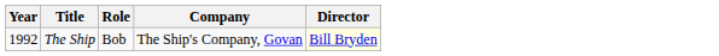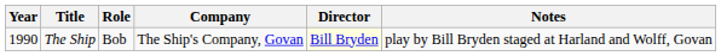 <table class="wikitable">
 <tr>
 <th>Year</th>
 <th>Title</th>
 <th>Role</th>
 <th>Company</th>
 <th>Director</th>
+<th>Notes</th>
 </tr>
 <tr>
-<td>1992</td>
+<td>1990</td>
 <td><em>The Ship</em></td>
 <td>Bob</td>
 <td>The Ship's Company, <a href='#'>Govan</a></td>
 <td style="background: lightyellow;"><a href='#'>Bill Bryden</a></td>
+<td>play by Bill Bryden staged at Harland and Wolff, Govan</td>
 </tr>
 </table>
